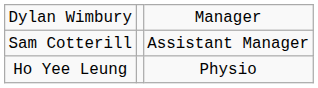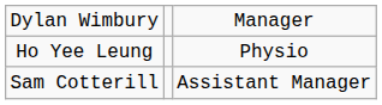 <table class="wikitable" style="text-align: center">
 <tr>
 <td>Dylan Wimbury</td>
 <td></td>
 <td>Manager</td>
 </tr>
 <tr>
+<td>Ho Yee Leung</td>
+<td></td>
+<td>Physio</td>
+</tr>
+<tr>
 <td>Sam Cotterill</td>
 <td></td>
 <td>Assistant Manager</td>
 </tr>
-<tr>
-<td>Ho Yee Leung</td>
-<td></td>
-<td>Physio</td>
-</tr>
 </table>
